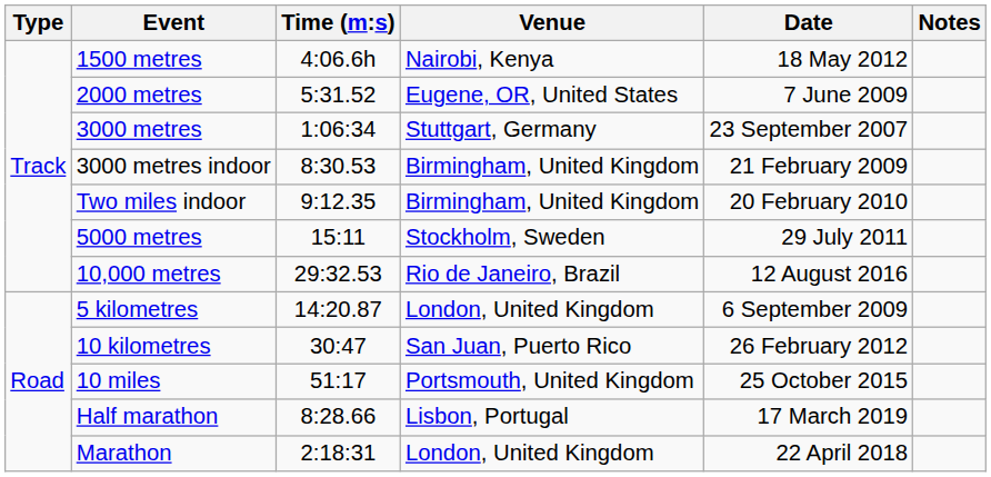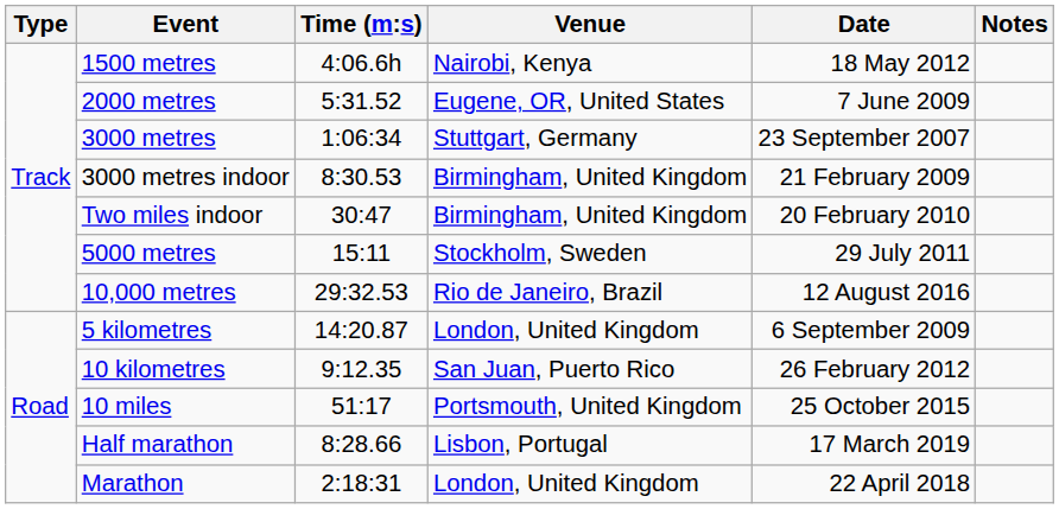 <table class="wikitable">
 <tr>
 <th>Type</th>
 <th>Event</th>
 <th>Time (<a href='#'>m</a>:<a href='#'>s</a>)</th>
 <th>Venue</th>
 <th>Date</th>
 <th>Notes</th>
 </tr>
 <tr>
 <td rowspan=7><a href='#'>Track</a></td>
 <td><a href='#'>1500 metres</a></td>
 <td align=center>4:06.6h</td>
 <td><a href='#'>Nairobi</a>, Kenya</td>
 <td align=right>18 May 2012</td>
 <td></td>
 </tr>
 <tr>
 <td><a href='#'>2000 metres</a></td>
 <td align=center>5:31.52</td>
 <td><a href='#'>Eugene, OR</a>, United States</td>
 <td align=right>7 June 2009</td>
 <td><strong></strong></td>
 </tr>
 <tr>
 <td><a href='#'>3000 metres</a></td>
 <td align=center>1:06:34</td>
 <td><a href='#'>Stuttgart</a>, Germany</td>
 <td align=right>23 September 2007</td>
 <td></td>
 </tr>
 <tr>
 <td>3000 metres indoor</td>
 <td align=center>8:30.53</td>
 <td><a href='#'>Birmingham</a>, United Kingdom</td>
 <td align=right>21 February 2009</td>
 <td></td>
 </tr>
 <tr>
 <td><a href='#'>Two miles</a> indoor</td>
-<td align=center>9:12.35</td>
+<td align=center>30:47</td>
 <td><a href='#'>Birmingham</a>, United Kingdom</td>
 <td align=right>20 February 2010</td>
 <td></td>
 </tr>
 <tr>
 <td><a href='#'>5000 metres</a></td>
 <td align=center>15:11</td>
 <td><a href='#'>Stockholm</a>, Sweden</td>
 <td align=right>29 July 2011</td>
 <td></td>
 </tr>
 <tr>
 <td><a href='#'>10,000 metres</a></td>
 <td align=center>29:32.53</td>
 <td><a href='#'>Rio de Janeiro</a>, Brazil</td>
 <td align=right>12 August 2016</td>
 <td><strong></strong></td>
 </tr>
 <tr>
 <td rowspan=5><a href='#'>Road</a></td>
 <td><a href='#'>5 kilometres</a></td>
 <td align=center>14:20.87</td>
 <td><a href='#'>London</a>, United Kingdom</td>
 <td align=right>6 September 2009</td>
 <td></td>
 </tr>
 <tr>
 <td><a href='#'>10 kilometres</a></td>
-<td align=center>30:47</td>
+<td align=center>9:12.35</td>
 <td><a href='#'>San Juan</a>, Puerto Rico</td>
 <td align=right>26 February 2012</td>
 <td></td>
 </tr>
 <tr>
 <td><a href='#'>10 miles</a></td>
 <td align=center>51:17</td>
 <td><a href='#'>Portsmouth</a>, United Kingdom</td>
 <td align=right>25 October 2015</td>
 <td></td>
 </tr>
 <tr>
 <td><a href='#'>Half marathon</a></td>
 <td align=center>8:28.66</td>
 <td><a href='#'>Lisbon</a>, Portugal</td>
 <td align=right>17 March 2019</td>
 <td></td>
 </tr>
 <tr>
 <td><a href='#'>Marathon</a></td>
 <td align=center>2:18:31</td>
 <td><a href='#'>London</a>, United Kingdom</td>
 <td align=right>22 April 2018</td>
 <td></td>
 </tr>
 </table>
